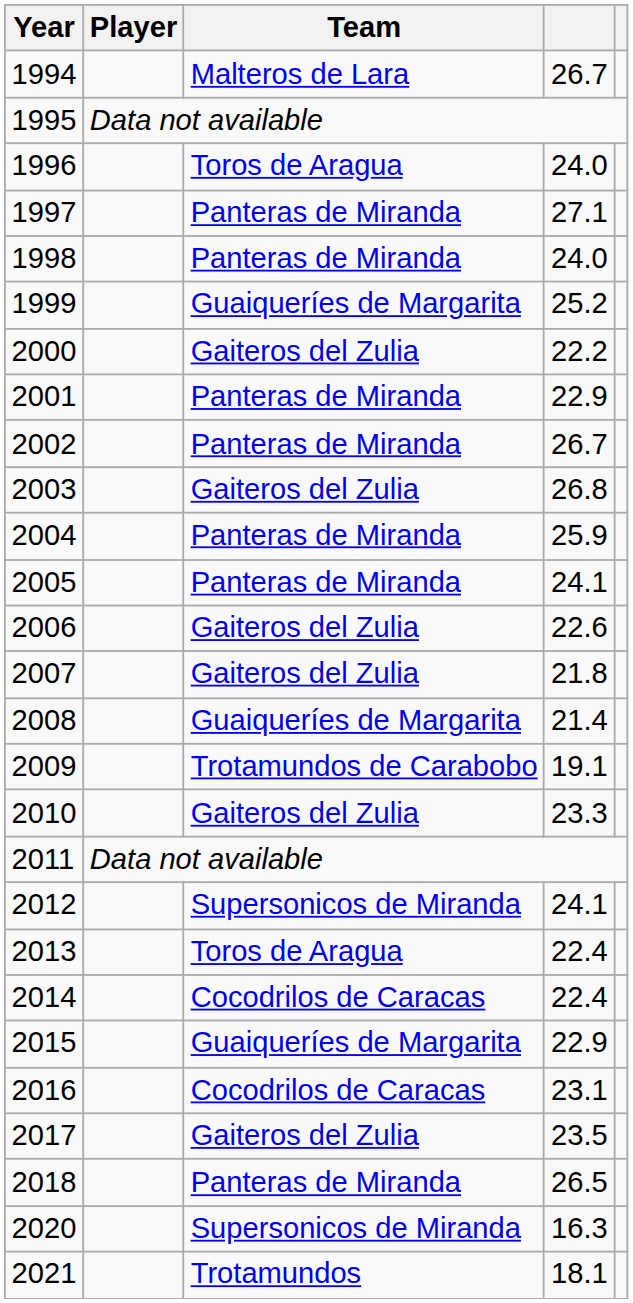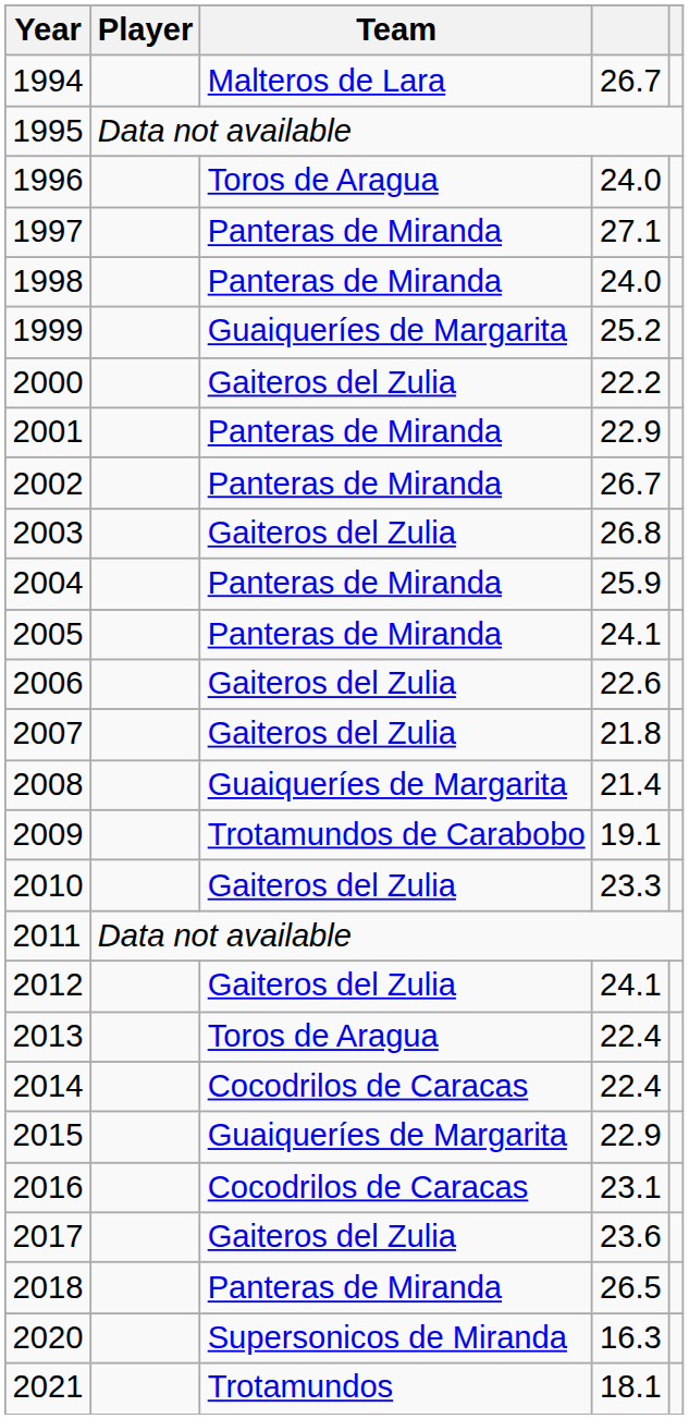 <table class="wikitable sortable">
 <tr>
 <th>Year</th>
 <th>Player</th>
 <th>Team</th>
 <th></th>
 <th></th>
 </tr>
 <tr>
 <td>1994</td>
 <td> </td>
 <td><a href='#'>Malteros de Lara</a></td>
 <td>26.7</td>
 <td></td>
 </tr>
 <tr>
 <td>1995</td>
 <td colspan=4><em>Data not available</em></td>
 </tr>
 <tr>
 <td>1996</td>
 <td> </td>
 <td><a href='#'>Toros de Aragua</a></td>
 <td>24.0</td>
 <td></td>
 </tr>
 <tr>
 <td>1997</td>
 <td> </td>
 <td><a href='#'>Panteras de Miranda</a></td>
 <td>27.1</td>
 <td></td>
 </tr>
 <tr>
 <td>1998</td>
 <td> </td>
 <td><a href='#'>Panteras de Miranda</a></td>
 <td>24.0</td>
 <td></td>
 </tr>
 <tr>
 <td>1999</td>
 <td> </td>
 <td><a href='#'>Guaiqueríes de Margarita</a></td>
 <td>25.2</td>
 <td></td>
 </tr>
 <tr>
 <td>2000</td>
 <td> </td>
 <td><a href='#'>Gaiteros del Zulia</a></td>
 <td>22.2</td>
 <td></td>
 </tr>
 <tr>
 <td>2001</td>
 <td> </td>
 <td><a href='#'>Panteras de Miranda</a></td>
 <td>22.9</td>
 <td></td>
 </tr>
 <tr>
 <td>2002</td>
 <td> </td>
 <td><a href='#'>Panteras de Miranda</a></td>
 <td>26.7</td>
 <td></td>
 </tr>
 <tr>
 <td>2003</td>
 <td> </td>
 <td><a href='#'>Gaiteros del Zulia</a></td>
 <td>26.8</td>
 <td></td>
 </tr>
 <tr>
 <td>2004</td>
 <td> </td>
 <td><a href='#'>Panteras de Miranda</a></td>
 <td>25.9</td>
 <td></td>
 </tr>
 <tr>
 <td>2005</td>
 <td> </td>
 <td><a href='#'>Panteras de Miranda</a></td>
 <td>24.1</td>
 <td></td>
 </tr>
 <tr>
 <td>2006</td>
 <td> </td>
 <td><a href='#'>Gaiteros del Zulia</a></td>
 <td>22.6</td>
 <td></td>
 </tr>
 <tr>
 <td>2007</td>
 <td> </td>
 <td><a href='#'>Gaiteros del Zulia</a></td>
 <td>21.8</td>
 <td></td>
 </tr>
 <tr>
 <td>2008</td>
 <td> </td>
 <td><a href='#'>Guaiqueríes de Margarita</a></td>
 <td>21.4</td>
 <td></td>
 </tr>
 <tr>
 <td>2009</td>
 <td> </td>
 <td><a href='#'>Trotamundos de Carabobo</a></td>
 <td>19.1</td>
 <td></td>
 </tr>
 <tr>
 <td>2010</td>
 <td> </td>
 <td><a href='#'>Gaiteros del Zulia</a></td>
 <td>23.3</td>
 <td></td>
 </tr>
 <tr>
 <td>2011</td>
 <td colspan=4><em>Data not available</em></td>
 </tr>
 <tr>
 <td>2012</td>
 <td> </td>
-<td><a href='#'>Supersonicos de Miranda</a></td>
+<td><a href='#'>Gaiteros del Zulia</a></td>
 <td>24.1</td>
 <td></td>
 </tr>
 <tr>
 <td>2013</td>
 <td> </td>
 <td><a href='#'>Toros de Aragua</a></td>
 <td>22.4</td>
 <td></td>
 </tr>
 <tr>
 <td>2014</td>
 <td> </td>
 <td><a href='#'>Cocodrilos de Caracas</a></td>
 <td>22.4</td>
 <td></td>
 </tr>
 <tr>
 <td>2015</td>
 <td> </td>
 <td><a href='#'>Guaiqueríes de Margarita</a></td>
 <td>22.9</td>
 <td></td>
 </tr>
 <tr>
 <td>2016</td>
 <td> </td>
 <td><a href='#'>Cocodrilos de Caracas</a></td>
 <td>23.1</td>
 <td></td>
 </tr>
 <tr>
 <td>2017</td>
 <td> </td>
 <td><a href='#'>Gaiteros del Zulia</a></td>
-<td>23.5</td>
+<td>23.6</td>
 <td></td>
 </tr>
 <tr>
 <td>2018</td>
 <td> </td>
 <td><a href='#'>Panteras de Miranda</a></td>
 <td>26.5</td>
 <td></td>
 </tr>
 <tr>
 <td>2020</td>
 <td> </td>
 <td><a href='#'>Supersonicos de Miranda</a></td>
 <td>16.3</td>
 <td></td>
 </tr>
 <tr>
 <td>2021</td>
 <td> </td>
 <td><a href='#'>Trotamundos</a></td>
 <td>18.1</td>
 <td></td>
 </tr>
 </table>
